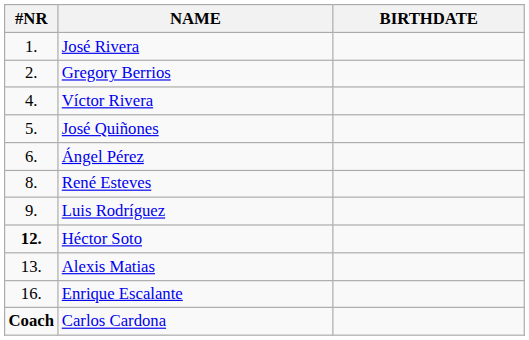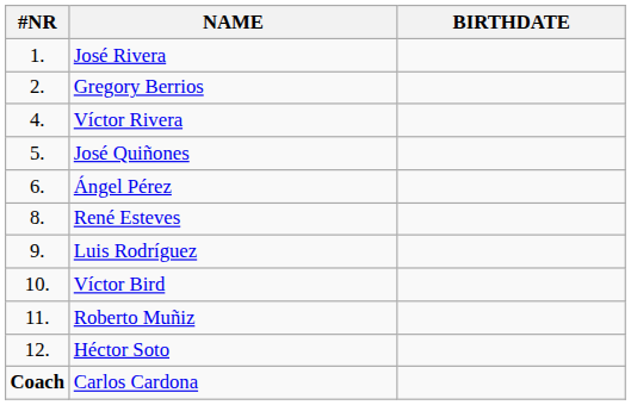 <table class="wikitable" style="border-collapse: collapse; font-size: 90%;">
 <tr>
 <th>#NR</th>
 <th align="left" style="width: 16em">NAME</th>
 <th align="center" style="width: 11em">BIRTHDATE</th>
 </tr>
 <tr>
 <td align="center">1.</td>
 <td><a href='#'>José Rivera</a></td>
 <td align="center"></td>
 </tr>
 <tr>
 <td align="center">2.</td>
 <td><a href='#'>Gregory Berrios</a></td>
 <td align="center"></td>
 </tr>
 <tr>
 <td align="center">4.</td>
 <td><a href='#'>Víctor Rivera</a></td>
 <td align="center"></td>
 </tr>
 <tr>
 <td align="center">5.</td>
 <td><a href='#'>José Quiñones</a></td>
 <td align="center"></td>
 </tr>
 <tr>
 <td align="center">6.</td>
 <td><a href='#'>Ángel Pérez</a></td>
 <td align="center"></td>
 </tr>
 <tr>
 <td align="center">8.</td>
 <td><a href='#'>René Esteves</a></td>
 <td align="center"></td>
 </tr>
 <tr>
 <td align="center">9.</td>
 <td><a href='#'>Luis Rodríguez</a></td>
 <td align="center"></td>
 </tr>
 <tr>
-<td align="center"><strong>12.</strong></td>
-<td><a href='#'>Héctor Soto</a></td>
+<td align="center">10.</td>
+<td><a href='#'>Víctor Bird</a></td>
 <td align="center"></td>
 </tr>
 <tr>
-<td align="center">13.</td>
-<td><a href='#'>Alexis Matias</a></td>
+<td align="center">11.</td>
+<td><a href='#'>Roberto Muñiz</a></td>
 <td align="center"></td>
 </tr>
 <tr>
-<td align="center">16.</td>
-<td><a href='#'>Enrique Escalante</a></td>
+<td align="center">12.</td>
+<td><a href='#'>Héctor Soto</a></td>
 <td align="center"></td>
 </tr>
 <tr>
 <td align="center"><strong>Coach</strong></td>
 <td><a href='#'>Carlos Cardona</a></td>
 <td align="center"></td>
 </tr>
 </table>
